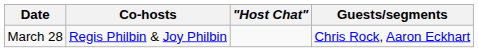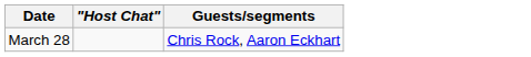 <table class="wikitable sortable" style="text-align:center;">
 <tr>
 <th>Date</th>
-<th>Co-hosts</th>
 <th><em>"Host Chat"</em></th>
 <th>Guests/segments</th>
 </tr>
 <tr>
 <td>March 28</td>
-<td><a href='#'>Regis Philbin</a> & <a href='#'>Joy Philbin</a></td>
 <td></td>
 <td><a href='#'>Chris Rock</a>, <a href='#'>Aaron Eckhart</a></td>
 </tr>
 </table>
